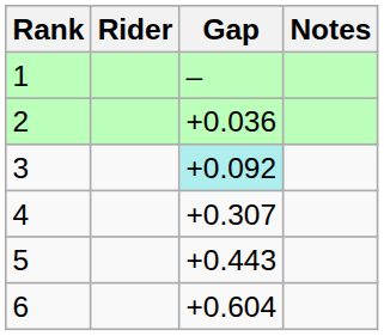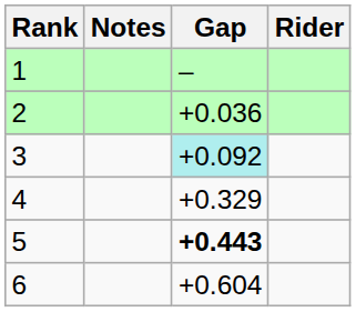 <table class="wikitable" style="font-size:95%" style="text-align:center; width:35em;">
 <tr>
 <th>Rank</th>
+<th>Notes</th>
+<th>Gap</th>
 <th>Rider</th>
-<th>Gap</th>
-<th>Notes</th>
 </tr>
 <tr bgcolor=bbffbb>
 <td>1</td>
+<td></td>
+<td>–</td>
 <td align=left></td>
-<td>–</td>
-<td></td>
 </tr>
 <tr bgcolor=bbffbb>
 <td>2</td>
+<td></td>
+<td>+0.036</td>
 <td align=left></td>
-<td>+0.036</td>
-<td></td>
 </tr>
 <tr>
 <td>3</td>
+<td></td>
+<td style="background: paleturquoise;">+0.092</td>
 <td align=left></td>
-<td style="background: paleturquoise;">+0.092</td>
-<td></td>
 </tr>
 <tr>
 <td>4</td>
+<td></td>
+<td>+0.329</td>
 <td align=left></td>
-<td>+0.307</td>
-<td></td>
 </tr>
 <tr>
 <td>5</td>
+<td></td>
+<td><strong>+0.443</strong></td>
 <td align=left></td>
-<td>+0.443</td>
-<td></td>
 </tr>
 <tr>
 <td>6</td>
+<td></td>
+<td>+0.604</td>
 <td align=left></td>
-<td>+0.604</td>
-<td></td>
 </tr>
 </table>
